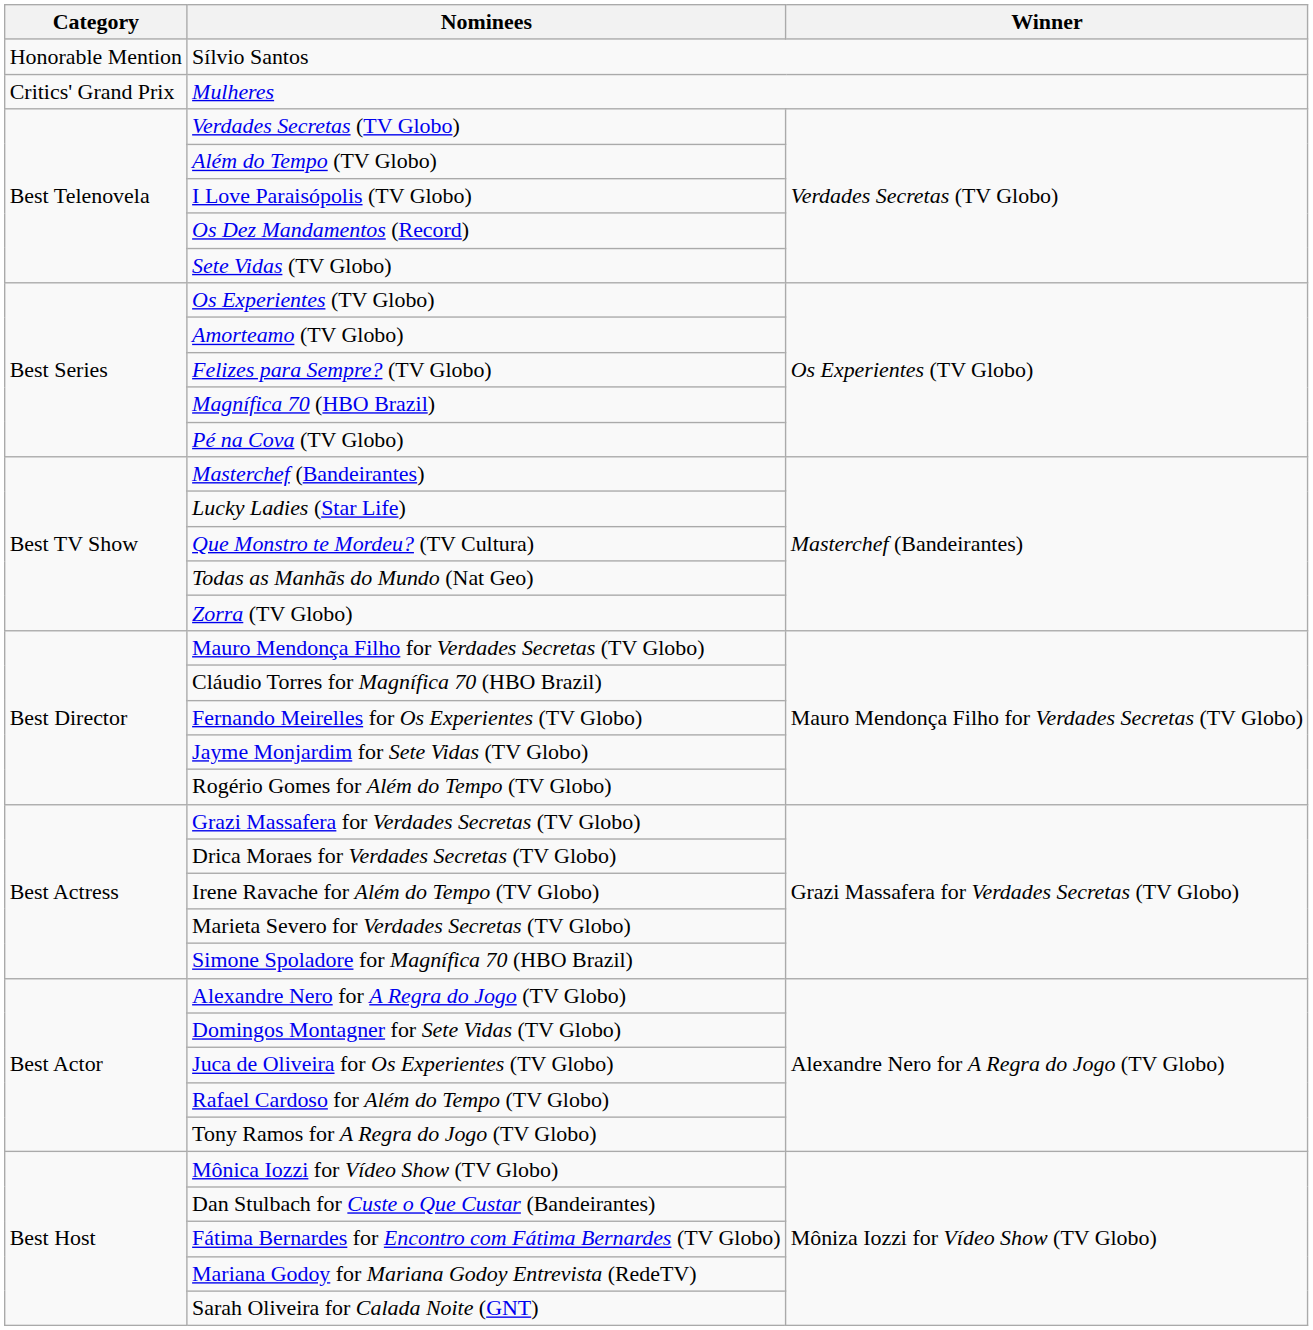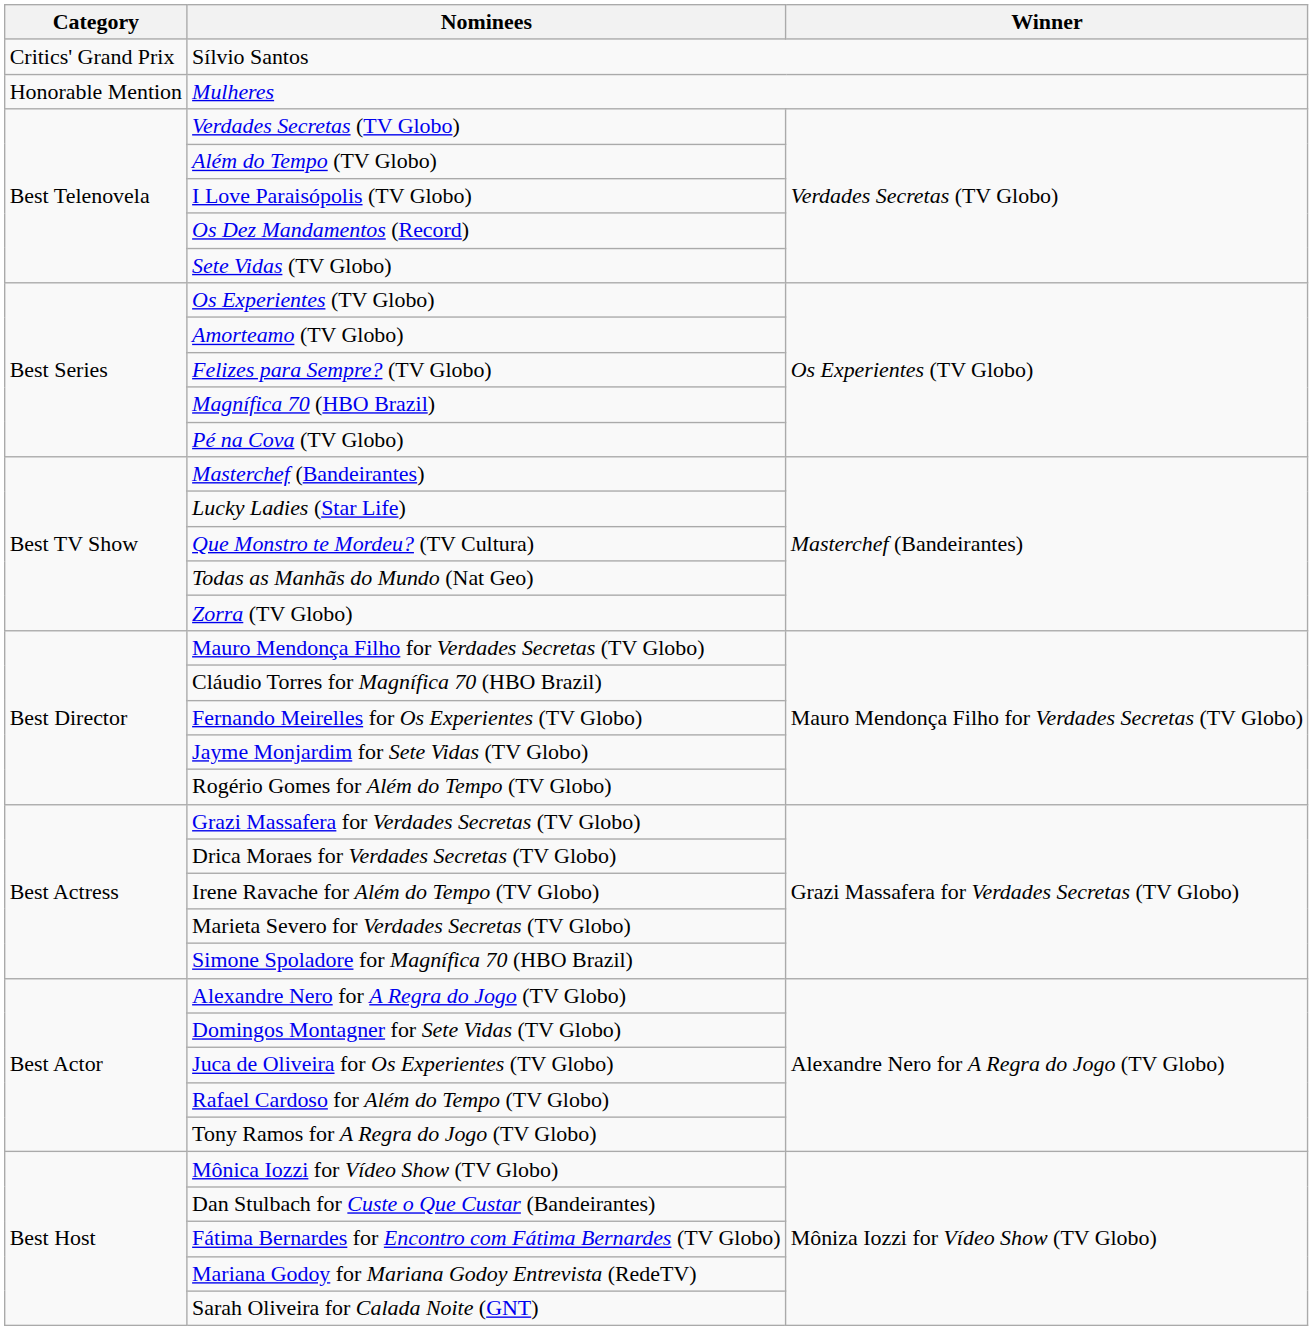 <table class="wikitable">
 <tr>
 <th>Category</th>
 <th>Nominees</th>
 <th>Winner</th>
 </tr>
 <tr>
-<td>Honorable Mention</td>
+<td>Critics' Grand Prix</td>
 <td colspan="2">Sílvio Santos</td>
 </tr>
 <tr>
-<td>Critics' Grand Prix</td>
+<td>Honorable Mention</td>
 <td colspan="2"><em><a href='#'>Mulheres</a></em></td>
 </tr>
 <tr>
 <td rowspan="5">Best Telenovela</td>
 <td><em><a href='#'>Verdades Secretas</a></em> (<a href='#'>TV Globo</a>)</td>
 <td rowspan="5"><em>Verdades Secretas</em> (TV Globo)</td>
 </tr>
 <tr>
 <td><em><a href='#'>Além do Tempo</a></em> (TV Globo)</td>
 </tr>
 <tr>
 <td><a href='#'>I Love Paraisópolis</a> (TV Globo)</td>
 </tr>
 <tr>
 <td><em><a href='#'>Os Dez Mandamentos</a></em> (<a href='#'>Record</a>)</td>
 </tr>
 <tr>
 <td><em><a href='#'>Sete Vidas</a></em> (TV Globo)</td>
 </tr>
 <tr>
 <td rowspan="5">Best Series</td>
 <td><em><a href='#'>Os Experientes</a></em> (TV Globo)</td>
 <td rowspan="5"><em>Os Experientes</em> (TV Globo)</td>
 </tr>
 <tr>
 <td><em><a href='#'>Amorteamo</a></em> (TV Globo)</td>
 </tr>
 <tr>
 <td><em><a href='#'>Felizes para Sempre?</a></em> (TV Globo)</td>
 </tr>
 <tr>
 <td><a href='#'><em>Magnífica 70</em></a> (<a href='#'>HBO Brazil</a>)</td>
 </tr>
 <tr>
 <td><em><a href='#'>Pé na Cova</a></em> (TV Globo)</td>
 </tr>
 <tr>
 <td rowspan="5">Best TV Show</td>
 <td><a href='#'><em>Masterchef</em></a> (<a href='#'>Bandeirantes</a>)</td>
 <td rowspan="5"><em>Masterchef</em> (Bandeirantes)</td>
 </tr>
 <tr>
 <td><em>Lucky Ladies</em> (<a href='#'>Star Life</a>)</td>
 </tr>
 <tr>
 <td><em><a href='#'>Que Monstro te Mordeu?</a></em> (TV Cultura)</td>
 </tr>
 <tr>
 <td><em>Todas as Manhãs do Mundo</em> (Nat Geo)</td>
 </tr>
 <tr>
 <td><em><a href='#'>Zorra</a></em> (TV Globo)</td>
 </tr>
 <tr>
 <td rowspan="5">Best Director</td>
 <td><a href='#'>Mauro Mendonça Filho</a> for <em>Verdades Secretas</em> (TV Globo)</td>
 <td rowspan="5">Mauro Mendonça Filho for <em>Verdades Secretas</em> (TV Globo)</td>
 </tr>
 <tr>
 <td>Cláudio Torres for <em>Magnífica 70</em> (HBO Brazil)</td>
 </tr>
 <tr>
 <td><a href='#'>Fernando Meirelles</a> for <em>Os Experientes</em> (TV Globo)</td>
 </tr>
 <tr>
 <td><a href='#'>Jayme Monjardim</a> for <em>Sete Vidas</em> (TV Globo)</td>
 </tr>
 <tr>
 <td>Rogério Gomes for <em>Além do Tempo</em> (TV Globo)</td>
 </tr>
 <tr>
 <td rowspan="5">Best Actress</td>
 <td><a href='#'>Grazi Massafera</a> for <em>Verdades Secretas</em> (TV Globo)</td>
 <td rowspan="5">Grazi Massafera for <em>Verdades Secretas</em> (TV Globo)</td>
 </tr>
 <tr>
 <td>Drica Moraes for <em>Verdades Secretas</em> (TV Globo)</td>
 </tr>
 <tr>
 <td>Irene Ravache for <em>Além do Tempo</em> (TV Globo)</td>
 </tr>
 <tr>
 <td>Marieta Severo for <em>Verdades Secretas</em> (TV Globo)</td>
 </tr>
 <tr>
 <td><a href='#'>Simone Spoladore</a> for <em>Magnífica 70</em> (HBO Brazil)</td>
 </tr>
 <tr>
 <td rowspan="5">Best Actor</td>
 <td><a href='#'>Alexandre Nero</a> for <em><a href='#'>A Regra do Jogo</a></em> (TV Globo)</td>
 <td rowspan="5">Alexandre Nero for <em>A Regra do Jogo</em> (TV Globo)</td>
 </tr>
 <tr>
 <td><a href='#'>Domingos Montagner</a> for <em>Sete Vidas</em> (TV Globo)</td>
 </tr>
 <tr>
 <td><a href='#'>Juca de Oliveira</a> for <em>Os Experientes</em> (TV Globo)</td>
 </tr>
 <tr>
 <td><a href='#'>Rafael Cardoso</a> for <em>Além do Tempo</em> (TV Globo)</td>
 </tr>
 <tr>
 <td>Tony Ramos for <em>A Regra do Jogo</em> (TV Globo)</td>
 </tr>
 <tr>
 <td rowspan="5">Best Host</td>
 <td><a href='#'>Mônica Iozzi</a> for <em>Vídeo Show</em> (TV Globo)</td>
 <td rowspan="5">Môniza Iozzi for <em>Vídeo Show</em> (TV Globo)</td>
 </tr>
 <tr>
 <td>Dan Stulbach for <em><a href='#'>Custe o Que Custar</a></em> (Bandeirantes)</td>
 </tr>
 <tr>
 <td><a href='#'>Fátima Bernardes</a> for <em><a href='#'>Encontro com Fátima Bernardes</a></em> (TV Globo)</td>
 </tr>
 <tr>
 <td><a href='#'>Mariana Godoy</a> for <em>Mariana Godoy Entrevista</em> (RedeTV)</td>
 </tr>
 <tr>
 <td>Sarah Oliveira for <em>Calada Noite</em> (<a href='#'>GNT</a>)</td>
 </tr>
 </table>
